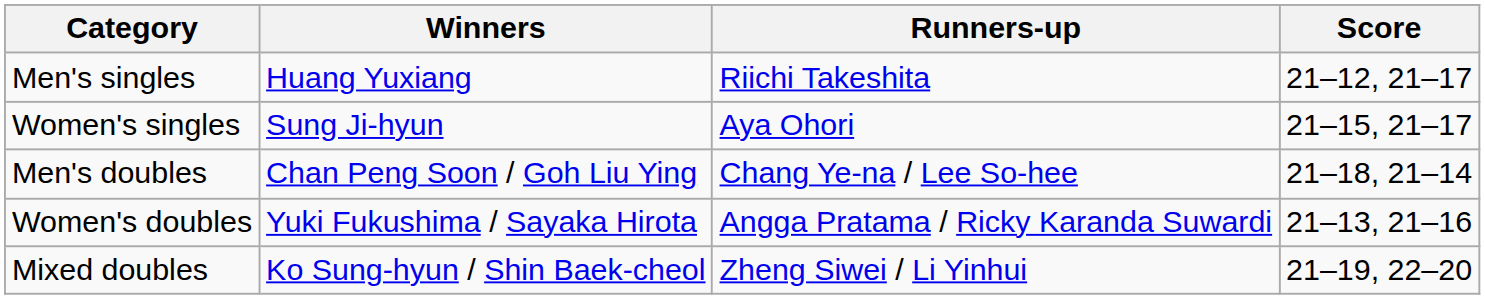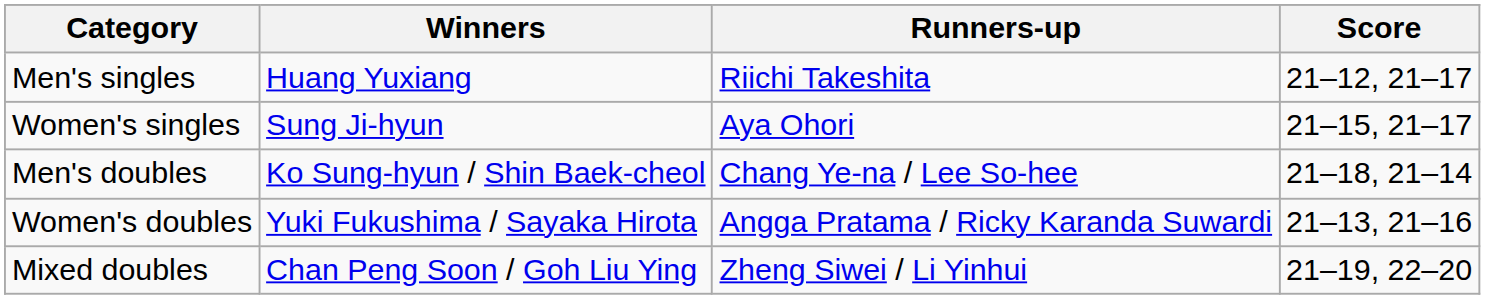 <table class=wikitable style="white-space:nowrap;">
 <tr>
 <th>Category</th>
 <th>Winners</th>
 <th>Runners-up</th>
 <th>Score</th>
 </tr>
 <tr>
 <td>Men's singles</td>
 <td> <a href='#'>Huang Yuxiang</a></td>
 <td> <a href='#'>Riichi Takeshita</a></td>
 <td>21–12, 21–17</td>
 </tr>
 <tr>
 <td>Women's singles</td>
 <td> <a href='#'>Sung Ji-hyun</a></td>
 <td> <a href='#'>Aya Ohori</a></td>
 <td>21–15, 21–17</td>
 </tr>
 <tr>
 <td>Men's doubles</td>
-<td> <a href='#'>Chan Peng Soon</a> / <a href='#'>Goh Liu Ying</a></td>
+<td> <a href='#'>Ko Sung-hyun</a> / <a href='#'>Shin Baek-cheol</a></td>
 <td> <a href='#'>Chang Ye-na</a> / <a href='#'>Lee So-hee</a></td>
 <td>21–18, 21–14</td>
 </tr>
 <tr>
 <td>Women's doubles</td>
 <td> <a href='#'>Yuki Fukushima</a> / <a href='#'>Sayaka Hirota</a></td>
 <td> <a href='#'>Angga Pratama</a> / <a href='#'>Ricky Karanda Suwardi</a></td>
 <td>21–13, 21–16</td>
 </tr>
 <tr>
 <td>Mixed doubles</td>
-<td> <a href='#'>Ko Sung-hyun</a> / <a href='#'>Shin Baek-cheol</a></td>
+<td> <a href='#'>Chan Peng Soon</a> / <a href='#'>Goh Liu Ying</a></td>
 <td> <a href='#'>Zheng Siwei</a> /  <a href='#'>Li Yinhui</a></td>
 <td>21–19, 22–20</td>
 </tr>
 </table>
